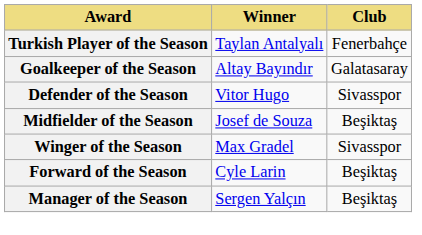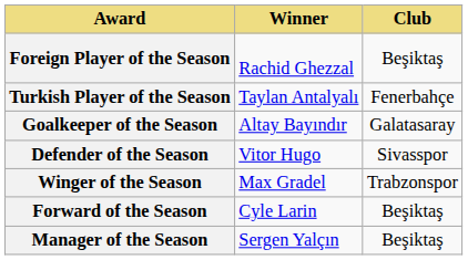 <table class="wikitable" style="text-align:center">
 <tr>
 <th style="background-color: #eedd82"><strong>Award</strong></th>
 <th style="background-color: #eedd82"><strong>Winner</strong></th>
 <th style="background-color: #eedd82"><strong>Club</strong></th>
+</tr>
+<tr>
+<th><strong>Foreign Player of the Season</strong></th>
+<td align="left"><br> <a href='#'>Rachid Ghezzal</a></td>
+<td>Beşiktaş</td>
 </tr>
 <tr>
 <th><strong>Turkish Player of the Season</strong></th>
 <td align="left"> <a href='#'>Taylan Antalyalı</a></td>
 <td>Fenerbahçe</td>
 </tr>
 <tr>
 <th><strong>Goalkeeper of the Season</strong></th>
 <td align="left "> <a href='#'>Altay Bayındır</a></td>
 <td>Galatasaray</td>
 </tr>
 <tr>
 <th><strong>Defender of the Season</strong></th>
 <td align="left"> <a href='#'>Vitor Hugo</a></td>
 <td>Sivasspor</td>
 </tr>
 <tr>
-<th><strong>Midfielder of the Season</strong></th>
-<td align="left"> <a href='#'>Josef de Souza</a></td>
-<td>Beşiktaş</td>
-</tr>
-<tr>
 <th><strong>Winger of the Season</strong></th>
 <td align="left"> <a href='#'>Max Gradel</a></td>
-<td>Sivasspor</td>
+<td>Trabzonspor</td>
 </tr>
 <tr>
 <th><strong>Forward of the Season</strong></th>
 <td align="left"> <a href='#'>Cyle Larin</a></td>
 <td>Beşiktaş</td>
 </tr>
 <tr>
 <th><strong>Manager of the Season</strong></th>
 <td align="left"> <a href='#'>Sergen Yalçın</a></td>
 <td>Beşiktaş</td>
 </tr>
 </table>
